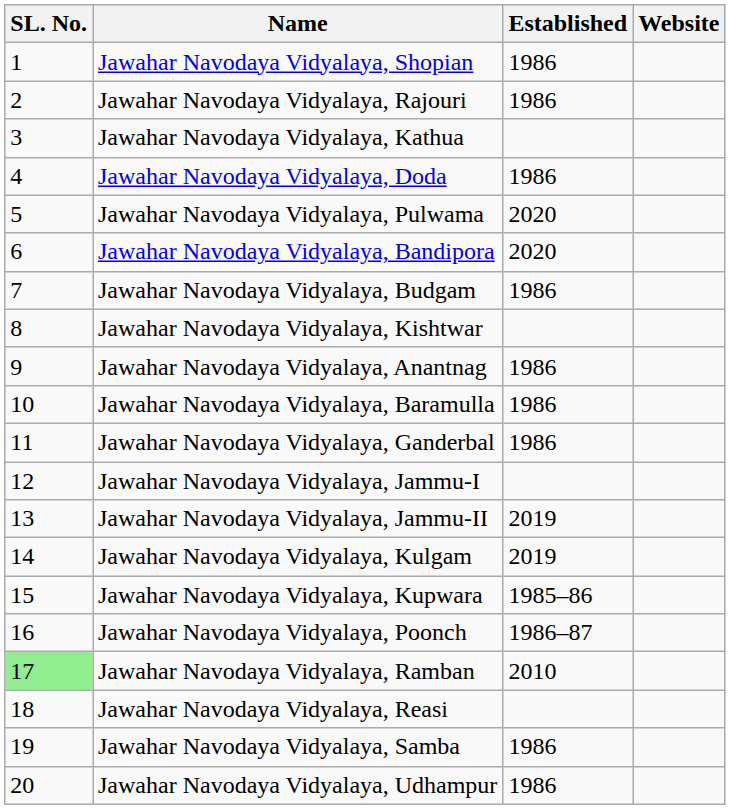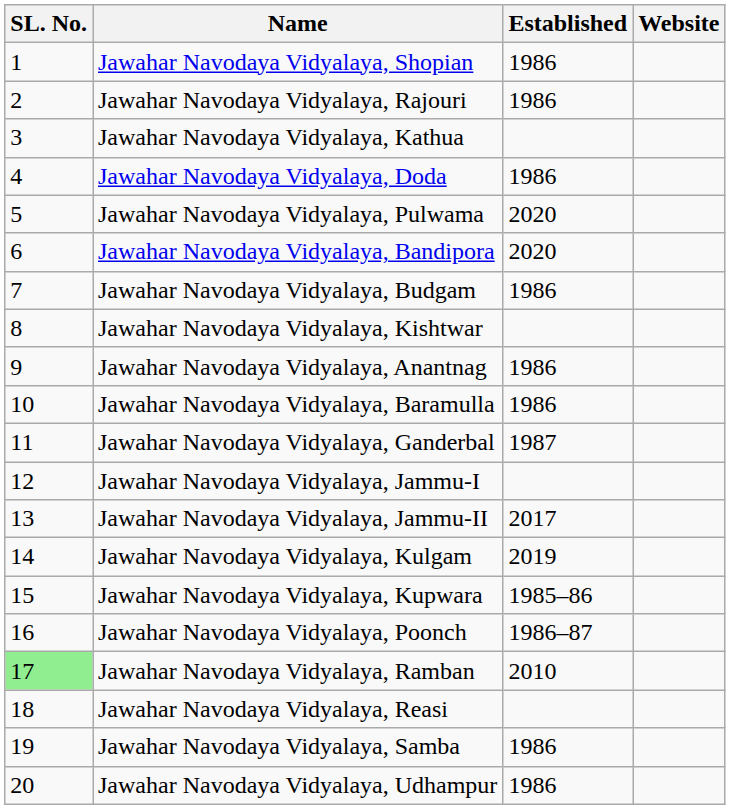 <table class="wikitable sortable mw-collapsible">
 <tr>
 <th>SL. No.</th>
 <th>Name</th>
 <th>Established</th>
 <th>Website</th>
 </tr>
 <tr>
 <td>1</td>
 <td><a href='#'>Jawahar Navodaya Vidyalaya, Shopian</a></td>
 <td>1986</td>
 <td></td>
 </tr>
 <tr>
 <td>2</td>
 <td>Jawahar Navodaya Vidyalaya, Rajouri</td>
 <td>1986</td>
 <td></td>
 </tr>
 <tr>
 <td>3</td>
 <td>Jawahar Navodaya Vidyalaya, Kathua</td>
 <td></td>
 <td></td>
 </tr>
 <tr>
 <td>4</td>
 <td><a href='#'>Jawahar Navodaya Vidyalaya, Doda</a></td>
 <td>1986</td>
 <td></td>
 </tr>
 <tr>
 <td>5</td>
 <td>Jawahar Navodaya Vidyalaya, Pulwama</td>
 <td>2020</td>
 <td></td>
 </tr>
 <tr>
 <td>6</td>
 <td><a href='#'>Jawahar Navodaya Vidyalaya, Bandipora</a></td>
 <td>2020</td>
 <td></td>
 </tr>
 <tr>
 <td>7</td>
 <td>Jawahar Navodaya Vidyalaya, Budgam</td>
 <td>1986</td>
 <td></td>
 </tr>
 <tr>
 <td>8</td>
 <td>Jawahar Navodaya Vidyalaya, Kishtwar</td>
 <td></td>
 <td></td>
 </tr>
 <tr>
 <td>9</td>
 <td>Jawahar Navodaya Vidyalaya, Anantnag</td>
 <td>1986</td>
 <td></td>
 </tr>
 <tr>
 <td>10</td>
 <td>Jawahar Navodaya Vidyalaya, Baramulla</td>
 <td>1986</td>
 <td></td>
 </tr>
 <tr>
 <td>11</td>
 <td>Jawahar Navodaya Vidyalaya, Ganderbal</td>
-<td>1986</td>
+<td>1987</td>
 <td></td>
 </tr>
 <tr>
 <td>12</td>
 <td>Jawahar Navodaya Vidyalaya, Jammu-I</td>
 <td></td>
 <td></td>
 </tr>
 <tr>
 <td>13</td>
 <td>Jawahar Navodaya Vidyalaya, Jammu-II</td>
-<td>2019</td>
+<td>2017</td>
 <td></td>
 </tr>
 <tr>
 <td>14</td>
 <td>Jawahar Navodaya Vidyalaya, Kulgam</td>
 <td>2019</td>
 <td></td>
 </tr>
 <tr>
 <td>15</td>
 <td>Jawahar Navodaya Vidyalaya, Kupwara</td>
 <td>1985–86</td>
 <td></td>
 </tr>
 <tr>
 <td>16</td>
 <td>Jawahar Navodaya Vidyalaya, Poonch</td>
 <td>1986–87</td>
 <td></td>
 </tr>
 <tr>
 <td style="background: lightgreen;">17</td>
 <td>Jawahar Navodaya Vidyalaya, Ramban</td>
 <td>2010</td>
 <td></td>
 </tr>
 <tr>
 <td>18</td>
 <td>Jawahar Navodaya Vidyalaya, Reasi</td>
 <td></td>
 <td></td>
 </tr>
 <tr>
 <td>19</td>
 <td>Jawahar Navodaya Vidyalaya, Samba</td>
 <td>1986</td>
 <td></td>
 </tr>
 <tr>
 <td>20</td>
 <td>Jawahar Navodaya Vidyalaya, Udhampur</td>
 <td>1986</td>
 <td></td>
 </tr>
 </table>
